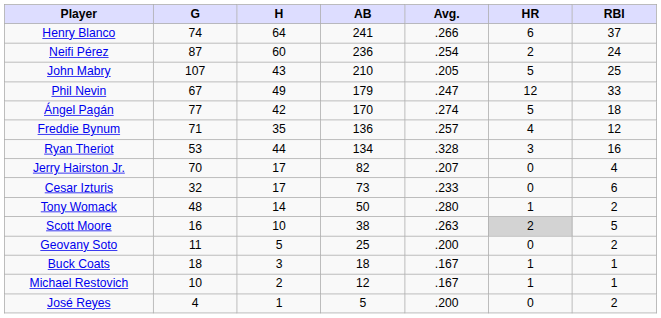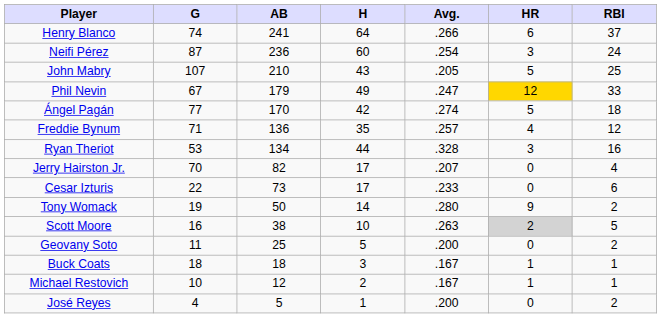 <table class="wikitable sortable">
 <tr>
 <th style="background:#ddf; width:16%;">Player</th>
 <th style="background:#ddf; width:9%;">G</th>
+<th style="background:#ddf; width:9%;">AB</th>
 <th style="background:#ddf; width:9%;">H</th>
-<th style="background:#ddf; width:9%;">AB</th>
 <th style="background:#ddf; width:9%;">Avg.</th>
 <th style="background:#ddf; width:9%;">HR</th>
 <th style="background:#ddf; width:9%;">RBI</th>
 </tr>
 <tr style="text-align:center;">
 <td><a href='#'>Henry Blanco</a></td>
 <td>74</td>
+<td>241</td>
 <td>64</td>
-<td>241</td>
 <td>.266</td>
 <td>6</td>
 <td>37</td>
 </tr>
 <tr align=center>
 <td><a href='#'>Neifi Pérez</a></td>
 <td>87</td>
+<td>236</td>
 <td>60</td>
-<td>236</td>
 <td>.254</td>
-<td>2</td>
+<td>3</td>
 <td>24</td>
 </tr>
 <tr align=center>
 <td><a href='#'>John Mabry</a></td>
 <td>107</td>
+<td>210</td>
 <td>43</td>
-<td>210</td>
 <td>.205</td>
 <td>5</td>
 <td>25</td>
 </tr>
 <tr align=center>
 <td><a href='#'>Phil Nevin</a></td>
 <td>67</td>
+<td>179</td>
 <td>49</td>
-<td>179</td>
 <td>.247</td>
-<td>12</td>
+<td style="background: gold;">12</td>
 <td>33</td>
 </tr>
 <tr align=center>
 <td><a href='#'>Ángel Pagán</a></td>
 <td>77</td>
+<td>170</td>
 <td>42</td>
-<td>170</td>
 <td>.274</td>
 <td>5</td>
 <td>18</td>
 </tr>
 <tr align=center>
 <td><a href='#'>Freddie Bynum</a></td>
 <td>71</td>
+<td>136</td>
 <td>35</td>
-<td>136</td>
 <td>.257</td>
 <td>4</td>
 <td>12</td>
 </tr>
 <tr align=center>
 <td><a href='#'>Ryan Theriot</a></td>
 <td>53</td>
+<td>134</td>
 <td>44</td>
-<td>134</td>
 <td>.328</td>
 <td>3</td>
 <td>16</td>
 </tr>
 <tr align=center>
 <td><a href='#'>Jerry Hairston Jr.</a></td>
 <td>70</td>
+<td>82</td>
 <td>17</td>
-<td>82</td>
 <td>.207</td>
 <td>0</td>
 <td>4</td>
 </tr>
 <tr align=center>
 <td><a href='#'>Cesar Izturis</a></td>
-<td>32</td>
+<td>22</td>
+<td>73</td>
 <td>17</td>
-<td>73</td>
 <td>.233</td>
 <td>0</td>
 <td>6</td>
 </tr>
 <tr align=center>
 <td><a href='#'>Tony Womack</a></td>
-<td>48</td>
+<td>19</td>
+<td>50</td>
 <td>14</td>
-<td>50</td>
 <td>.280</td>
-<td>1</td>
+<td>9</td>
 <td>2</td>
 </tr>
 <tr align=center>
 <td><a href='#'>Scott Moore</a></td>
 <td>16</td>
+<td>38</td>
 <td>10</td>
-<td>38</td>
 <td>.263</td>
 <td style="background: lightgrey;">2</td>
 <td>5</td>
 </tr>
 <tr align=center>
 <td><a href='#'>Geovany Soto</a></td>
 <td>11</td>
+<td>25</td>
 <td>5</td>
-<td>25</td>
 <td>.200</td>
 <td>0</td>
 <td>2</td>
 </tr>
 <tr align=center>
 <td><a href='#'>Buck Coats</a></td>
 <td>18</td>
+<td>18</td>
 <td>3</td>
-<td>18</td>
 <td>.167</td>
 <td>1</td>
 <td>1</td>
 </tr>
 <tr align=center>
 <td><a href='#'>Michael Restovich</a></td>
 <td>10</td>
+<td>12</td>
 <td>2</td>
-<td>12</td>
 <td>.167</td>
 <td>1</td>
 <td>1</td>
 </tr>
 <tr align=center>
 <td><a href='#'>José Reyes</a></td>
 <td>4</td>
+<td>5</td>
 <td>1</td>
-<td>5</td>
 <td>.200</td>
 <td>0</td>
 <td>2</td>
 </tr>
 </table>
